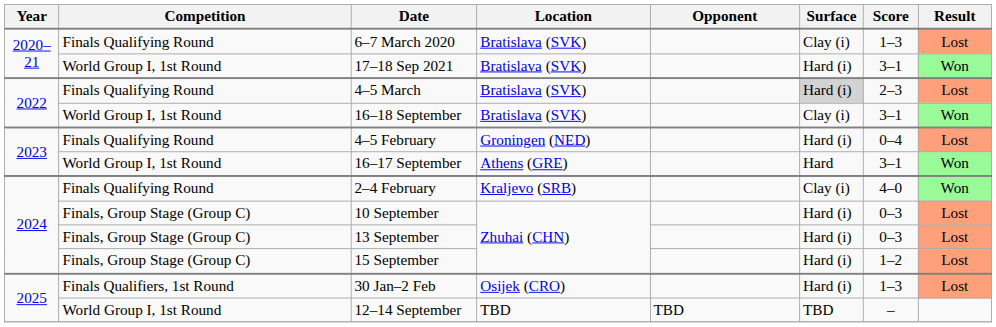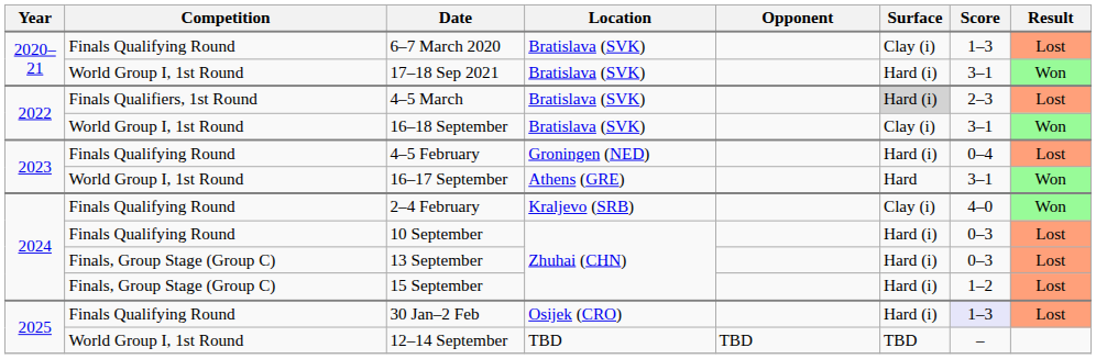 <table class="wikitable collapsible">
 <tr>
 <th width="50">Year</th>
 <th width="300">Competition</th>
 <th width="125">Date</th>
 <th width="175">Location</th>
 <th width="150">Opponent</th>
 <th width="60">Surface</th>
 <th width="50">Score</th>
 <th width="70">Result</th>
 </tr>
 <tr style="border-top:2px solid gray;">
 <td align="center" rowspan="2"><a href='#'>2020–21</a></td>
 <td>Finals Qualifying Round</td>
 <td>6–7 March 2020</td>
 <td><a href='#'>Bratislava</a> (<a href='#'>SVK</a>)</td>
 <td></td>
 <td>Clay (i)</td>
 <td align="center">1–3</td>
 <td align="center" bgcolor="#FFA07A">Lost</td>
 </tr>
 <tr>
 <td>World Group I, 1st Round</td>
 <td>17–18 Sep 2021</td>
 <td><a href='#'>Bratislava</a> (<a href='#'>SVK</a>)</td>
 <td></td>
 <td>Hard (i)</td>
 <td align="center">3–1</td>
 <td align="center" bgcolor="#98FB98">Won</td>
 </tr>
 <tr style="border-top:2px solid gray;">
 <td align="center" rowspan="2"><a href='#'>2022</a></td>
-<td>Finals Qualifying Round</td>
+<td>Finals Qualifiers, 1st Round</td>
 <td>4–5 March</td>
 <td><a href='#'>Bratislava</a> (<a href='#'>SVK</a>)</td>
 <td></td>
 <td style="background: lightgrey;">Hard (i)</td>
 <td align="center">2–3</td>
 <td align="center" bgcolor="#FFA07A">Lost</td>
 </tr>
 <tr>
 <td>World Group I, 1st Round</td>
 <td>16–18 September</td>
 <td><a href='#'>Bratislava</a> (<a href='#'>SVK</a>)</td>
 <td></td>
 <td>Clay (i)</td>
 <td align="center">3–1</td>
 <td align="center" bgcolor="#98FB98">Won</td>
 </tr>
 <tr style="border-top:2px solid gray;">
 <td align="center" rowspan="2"><a href='#'>2023</a></td>
 <td>Finals Qualifying Round</td>
 <td>4–5 February</td>
 <td><a href='#'>Groningen</a> (<a href='#'>NED</a>)</td>
 <td></td>
 <td>Hard (i)</td>
 <td align="center">0–4</td>
 <td align="center" bgcolor="#FFA07A">Lost</td>
 </tr>
 <tr>
 <td>World Group I, 1st Round</td>
 <td>16–17 September</td>
 <td><a href='#'>Athens</a> (<a href='#'>GRE</a>)</td>
 <td></td>
 <td>Hard</td>
 <td align="center">3–1</td>
 <td align="center" bgcolor="#98FB98">Won</td>
 </tr>
 <tr>
 </tr>
 <tr style="border-top:2px solid gray;">
 <td align="center" rowspan=4><a href='#'>2024</a></td>
 <td>Finals Qualifying Round</td>
 <td>2–4 February</td>
 <td><a href='#'>Kraljevo</a> (<a href='#'>SRB</a>)</td>
 <td></td>
 <td>Clay (i)</td>
 <td align="center">4–0</td>
 <td align="center" bgcolor="#98FB98">Won</td>
 </tr>
 <tr>
-<td>Finals, Group Stage (Group C)</td>
+<td>Finals Qualifying Round</td>
 <td>10 September</td>
 <td rowspan=3><a href='#'>Zhuhai</a> (<a href='#'>CHN</a>)</td>
 <td></td>
 <td>Hard (i)</td>
 <td align="center">0–3</td>
 <td align="center" bgcolor="#FFA07A">Lost</td>
 </tr>
 <tr>
 <td>Finals, Group Stage (Group C)</td>
 <td>13 September</td>
 <td></td>
 <td>Hard (i)</td>
 <td align="center">0–3</td>
 <td align="center" bgcolor="#FFA07A">Lost</td>
 </tr>
 <tr>
 <td>Finals, Group Stage (Group C)</td>
 <td>15 September</td>
 <td></td>
 <td>Hard (i)</td>
 <td align="center">1–2</td>
 <td align="center" bgcolor="#FFA07A">Lost</td>
 </tr>
 <tr style="border-top:2px solid gray;">
 <td align="center" rowspan=2><a href='#'>2025</a></td>
-<td>Finals Qualifiers, 1st Round</td>
+<td>Finals Qualifying Round</td>
 <td>30 Jan–2 Feb</td>
 <td><a href='#'>Osijek</a> (<a href='#'>CRO</a>)</td>
 <td></td>
 <td>Hard (i)</td>
-<td align="center">1–3</td>
+<td align="center" style="background: lavender;">1–3</td>
 <td align="center" bgcolor="#FFA07A">Lost</td>
 </tr>
 <tr>
 <td>World Group I, 1st Round</td>
 <td>12–14 September</td>
 <td>TBD</td>
 <td>TBD</td>
 <td>TBD</td>
 <td align="center">–</td>
 <td align="center" bgcolor=""></td>
 </tr>
 <tr>
 </tr>
 </table>
